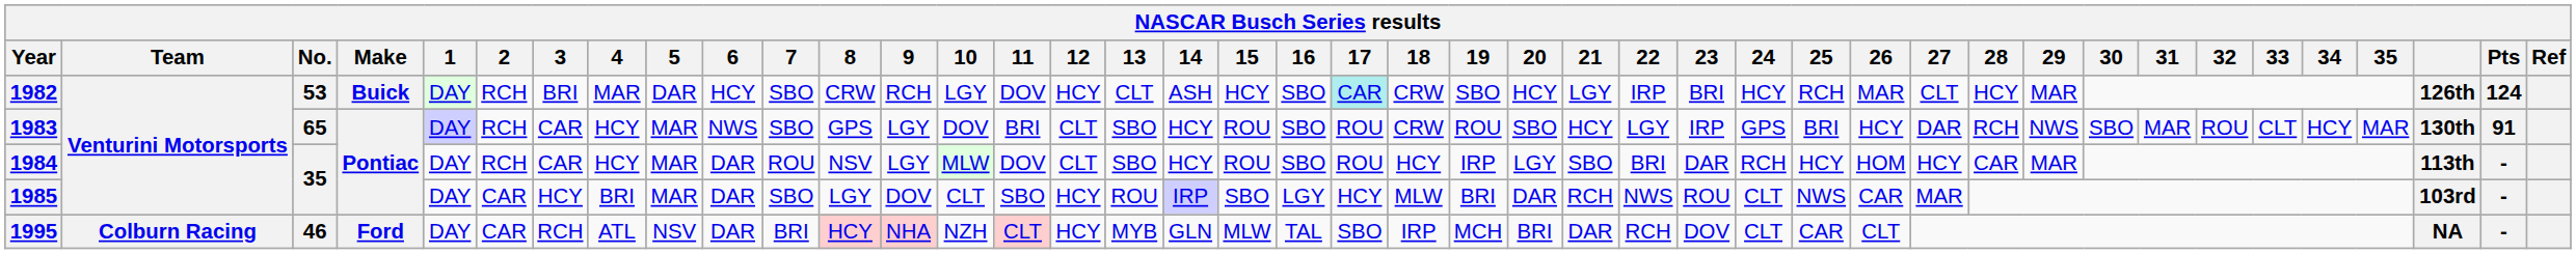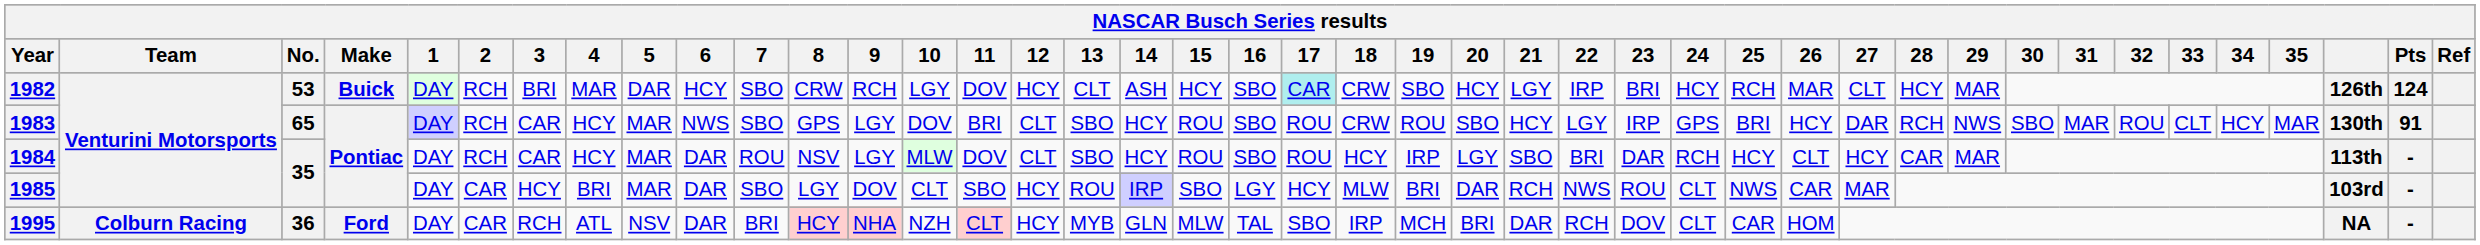 <table class="wikitable" style="text-align:center; font-size:75%">
 <tr>
 <th colspan=42><a href='#'>NASCAR Busch Series</a> results</th>
 </tr>
 <tr>
 <th>Year</th>
 <th>Team</th>
 <th>No.</th>
 <th>Make</th>
 <th>1</th>
 <th>2</th>
 <th>3</th>
 <th>4</th>
 <th>5</th>
 <th>6</th>
 <th>7</th>
 <th>8</th>
 <th>9</th>
 <th>10</th>
 <th>11</th>
 <th>12</th>
 <th>13</th>
 <th>14</th>
 <th>15</th>
 <th>16</th>
 <th>17</th>
 <th>18</th>
 <th>19</th>
 <th>20</th>
 <th>21</th>
 <th>22</th>
 <th>23</th>
 <th>24</th>
 <th>25</th>
 <th>26</th>
 <th>27</th>
 <th>28</th>
 <th>29</th>
 <th>30</th>
 <th>31</th>
 <th>32</th>
 <th>33</th>
 <th>34</th>
 <th>35</th>
 <th></th>
 <th>Pts</th>
 <th>Ref</th>
 </tr>
 <tr>
 <th><a href='#'>1982</a></th>
 <th rowspan=4><a href='#'>Venturini Motorsports</a></th>
 <th>53</th>
 <th><a href='#'>Buick</a></th>
 <td style="background:#DFFFDF;"><a href='#'>DAY</a><br></td>
 <td><a href='#'>RCH</a></td>
 <td><a href='#'>BRI</a></td>
 <td><a href='#'>MAR</a></td>
 <td><a href='#'>DAR</a></td>
 <td><a href='#'>HCY</a></td>
 <td><a href='#'>SBO</a></td>
 <td><a href='#'>CRW</a></td>
 <td><a href='#'>RCH</a></td>
 <td><a href='#'>LGY</a></td>
 <td><a href='#'>DOV</a></td>
 <td><a href='#'>HCY</a></td>
 <td><a href='#'>CLT</a></td>
 <td><a href='#'>ASH</a></td>
 <td><a href='#'>HCY</a></td>
 <td><a href='#'>SBO</a></td>
 <td style="background: paleturquoise;"><a href='#'>CAR</a></td>
 <td><a href='#'>CRW</a></td>
 <td><a href='#'>SBO</a></td>
 <td><a href='#'>HCY</a></td>
 <td><a href='#'>LGY</a></td>
 <td><a href='#'>IRP</a></td>
 <td><a href='#'>BRI</a></td>
 <td><a href='#'>HCY</a></td>
 <td><a href='#'>RCH</a></td>
 <td><a href='#'>MAR</a></td>
 <td><a href='#'>CLT</a></td>
 <td><a href='#'>HCY</a></td>
 <td><a href='#'>MAR</a></td>
 <td colspan=6></td>
 <th>126th</th>
 <th>124</th>
 <th></th>
 </tr>
 <tr>
 <th><a href='#'>1983</a></th>
 <th>65</th>
 <th rowspan=3><a href='#'>Pontiac</a></th>
 <td style="background:#CFCFFF;"><a href='#'>DAY</a><br></td>
 <td><a href='#'>RCH</a></td>
 <td><a href='#'>CAR</a></td>
 <td><a href='#'>HCY</a></td>
 <td><a href='#'>MAR</a></td>
 <td><a href='#'>NWS</a></td>
 <td><a href='#'>SBO</a></td>
 <td><a href='#'>GPS</a></td>
 <td><a href='#'>LGY</a></td>
 <td><a href='#'>DOV</a></td>
 <td><a href='#'>BRI</a></td>
 <td><a href='#'>CLT</a></td>
 <td><a href='#'>SBO</a></td>
 <td><a href='#'>HCY</a></td>
 <td><a href='#'>ROU</a></td>
 <td><a href='#'>SBO</a></td>
 <td><a href='#'>ROU</a></td>
 <td><a href='#'>CRW</a></td>
 <td><a href='#'>ROU</a></td>
 <td><a href='#'>SBO</a></td>
 <td><a href='#'>HCY</a></td>
 <td><a href='#'>LGY</a></td>
 <td><a href='#'>IRP</a></td>
 <td><a href='#'>GPS</a></td>
 <td><a href='#'>BRI</a></td>
 <td><a href='#'>HCY</a></td>
 <td><a href='#'>DAR</a></td>
 <td><a href='#'>RCH</a></td>
 <td><a href='#'>NWS</a></td>
 <td><a href='#'>SBO</a></td>
 <td><a href='#'>MAR</a></td>
 <td><a href='#'>ROU</a></td>
 <td><a href='#'>CLT</a></td>
 <td><a href='#'>HCY</a></td>
 <td><a href='#'>MAR</a></td>
 <th>130th</th>
 <th>91</th>
 <th></th>
 </tr>
 <tr>
 <th><a href='#'>1984</a></th>
 <th rowspan=2>35</th>
 <td><a href='#'>DAY</a></td>
 <td><a href='#'>RCH</a></td>
 <td><a href='#'>CAR</a></td>
 <td><a href='#'>HCY</a></td>
 <td><a href='#'>MAR</a></td>
 <td><a href='#'>DAR</a></td>
 <td><a href='#'>ROU</a></td>
 <td><a href='#'>NSV</a></td>
 <td><a href='#'>LGY</a></td>
 <td style="background:#DFFFDF;"><a href='#'>MLW</a><br></td>
 <td><a href='#'>DOV</a></td>
 <td><a href='#'>CLT</a></td>
 <td><a href='#'>SBO</a></td>
 <td><a href='#'>HCY</a></td>
 <td><a href='#'>ROU</a></td>
 <td><a href='#'>SBO</a></td>
 <td><a href='#'>ROU</a></td>
 <td><a href='#'>HCY</a></td>
 <td><a href='#'>IRP</a></td>
 <td><a href='#'>LGY</a></td>
 <td><a href='#'>SBO</a></td>
 <td><a href='#'>BRI</a></td>
 <td><a href='#'>DAR</a></td>
 <td><a href='#'>RCH</a></td>
 <td><a href='#'>HCY</a></td>
-<td><a href='#'>HOM</a></td>
+<td><a href='#'>CLT</a></td>
 <td><a href='#'>HCY</a></td>
 <td><a href='#'>CAR</a></td>
 <td><a href='#'>MAR</a></td>
 <td colspan=6></td>
 <th>113th</th>
 <th>-</th>
 <th></th>
 </tr>
 <tr>
 <th><a href='#'>1985</a></th>
 <td><a href='#'>DAY</a></td>
 <td><a href='#'>CAR</a></td>
 <td><a href='#'>HCY</a></td>
 <td><a href='#'>BRI</a></td>
 <td><a href='#'>MAR</a></td>
 <td><a href='#'>DAR</a></td>
 <td><a href='#'>SBO</a></td>
 <td><a href='#'>LGY</a></td>
 <td><a href='#'>DOV</a></td>
 <td><a href='#'>CLT</a></td>
 <td><a href='#'>SBO</a></td>
 <td><a href='#'>HCY</a></td>
 <td><a href='#'>ROU</a></td>
 <td style="background:#CFCFFF;"><a href='#'>IRP</a><br></td>
 <td><a href='#'>SBO</a></td>
 <td><a href='#'>LGY</a></td>
 <td><a href='#'>HCY</a></td>
 <td><a href='#'>MLW</a></td>
 <td><a href='#'>BRI</a></td>
 <td><a href='#'>DAR</a></td>
 <td><a href='#'>RCH</a></td>
 <td><a href='#'>NWS</a></td>
 <td><a href='#'>ROU</a></td>
 <td><a href='#'>CLT</a></td>
 <td><a href='#'>NWS</a></td>
 <td><a href='#'>CAR</a></td>
 <td><a href='#'>MAR</a></td>
 <td colspan=8></td>
 <th>103rd</th>
 <th>-</th>
 <th></th>
 </tr>
 <tr>
 <th><a href='#'>1995</a></th>
 <th><a href='#'>Colburn Racing</a></th>
-<th>46</th>
+<th>36</th>
 <th><a href='#'>Ford</a></th>
 <td><a href='#'>DAY</a></td>
 <td><a href='#'>CAR</a></td>
 <td><a href='#'>RCH</a></td>
 <td><a href='#'>ATL</a></td>
 <td><a href='#'>NSV</a></td>
 <td><a href='#'>DAR</a></td>
 <td><a href='#'>BRI</a></td>
 <td style="background:#FFCFCF;"><a href='#'>HCY</a><br></td>
 <td style="background:#FFCFCF;"><a href='#'>NHA</a><br></td>
 <td><a href='#'>NZH</a></td>
 <td style="background:#FFCFCF;"><a href='#'>CLT</a><br></td>
 <td><a href='#'>HCY</a></td>
 <td><a href='#'>MYB</a></td>
 <td><a href='#'>GLN</a></td>
 <td><a href='#'>MLW</a></td>
 <td><a href='#'>TAL</a></td>
 <td><a href='#'>SBO</a></td>
 <td><a href='#'>IRP</a></td>
 <td><a href='#'>MCH</a></td>
 <td><a href='#'>BRI</a></td>
 <td><a href='#'>DAR</a></td>
 <td><a href='#'>RCH</a></td>
 <td><a href='#'>DOV</a></td>
 <td><a href='#'>CLT</a></td>
 <td><a href='#'>CAR</a></td>
-<td><a href='#'>CLT</a></td>
+<td><a href='#'>HOM</a></td>
 <td colspan=9></td>
 <th>NA</th>
 <th>-</th>
 <th></th>
 </tr>
 </table>
